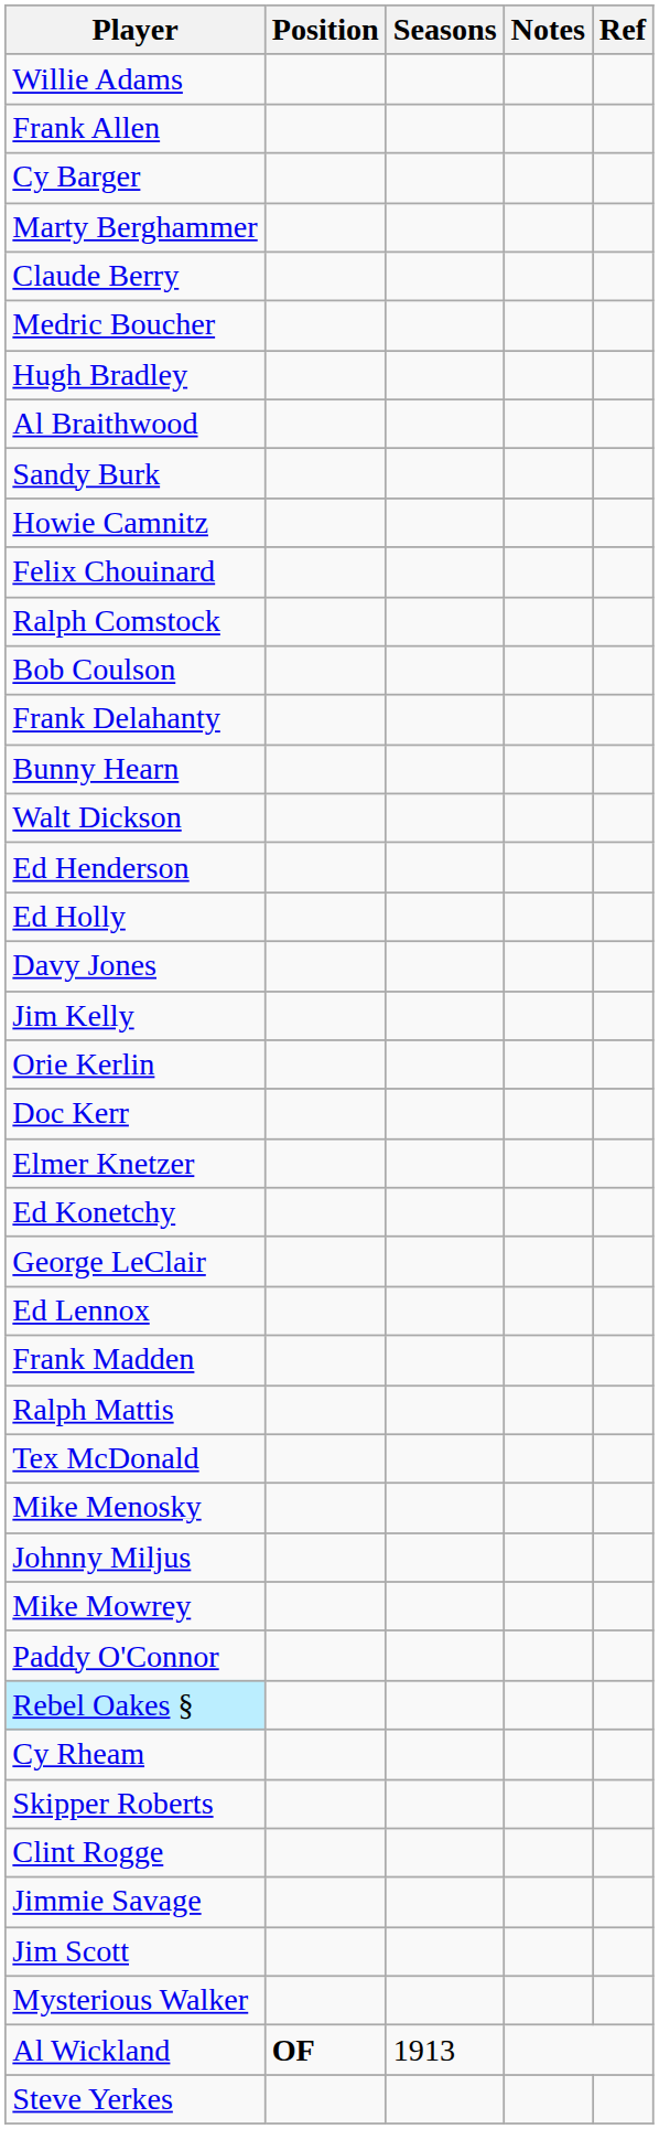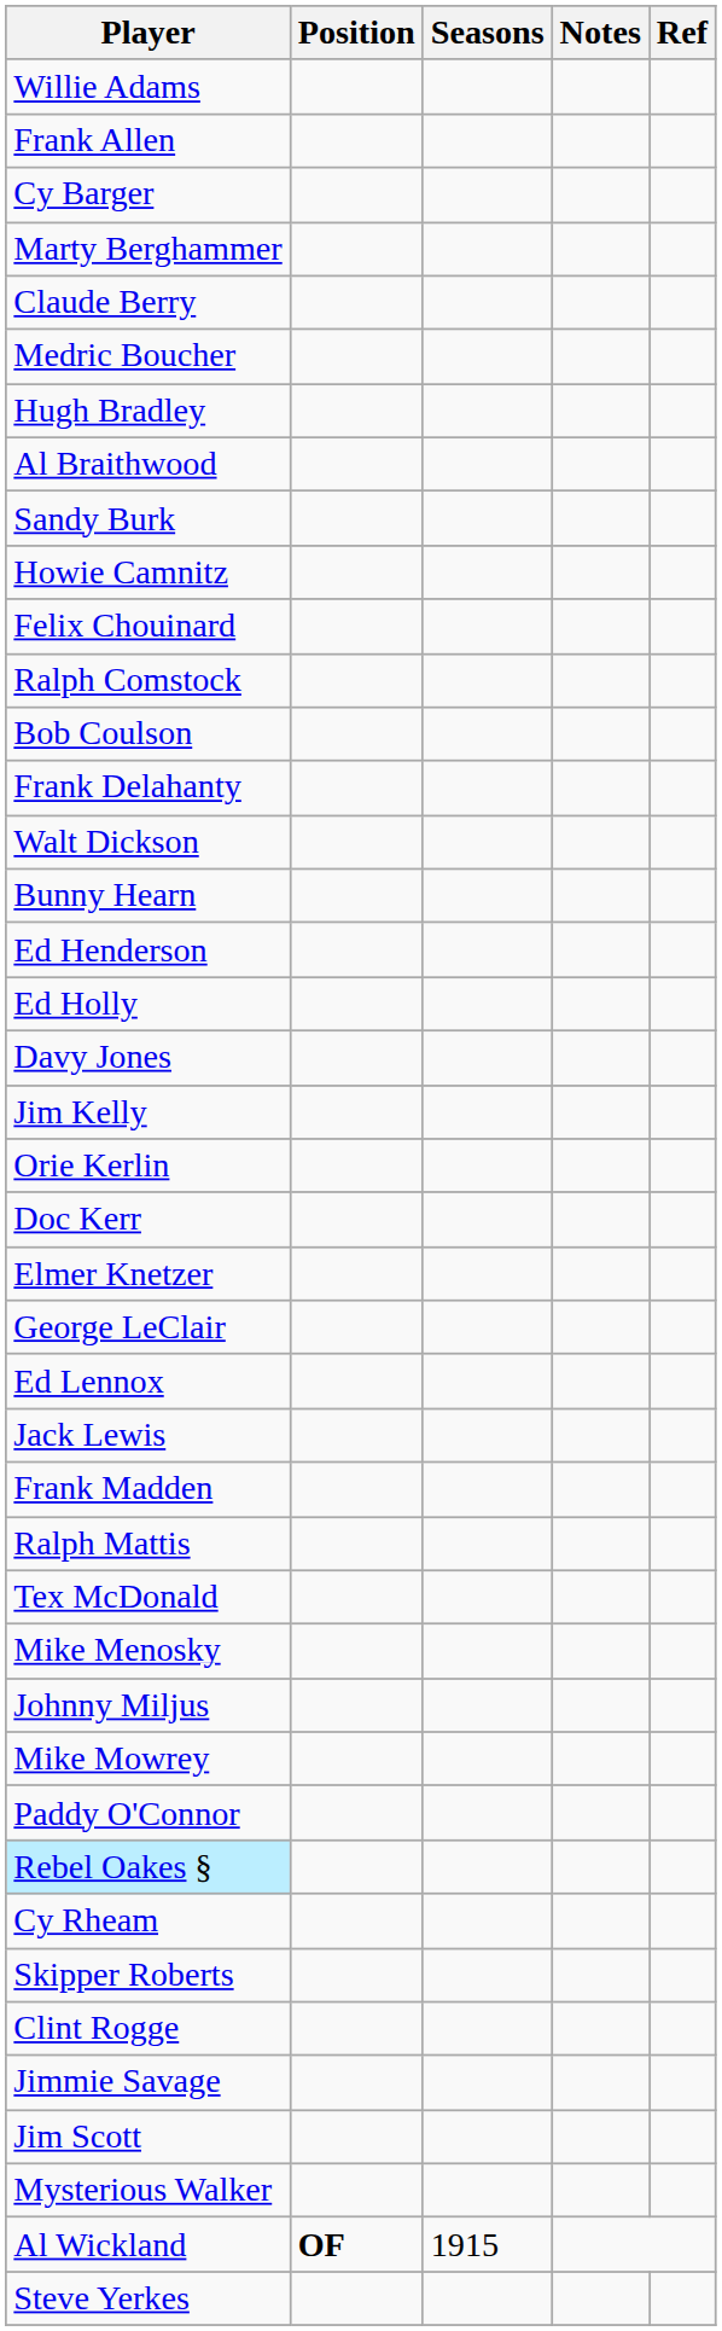 <table class="wikitable sortable" border="1">
 <tr>
 <th>Player</th>
 <th>Position</th>
 <th>Seasons</th>
 <th class="unsortable">Notes</th>
 <th class="unsortable">Ref</th>
 </tr>
 <tr>
 <td><a href='#'>Willie Adams</a></td>
 <td></td>
 <td></td>
 <td></td>
 <td></td>
 </tr>
 <tr>
 <td><a href='#'>Frank Allen</a></td>
 <td></td>
 <td></td>
 <td></td>
 <td></td>
 </tr>
 <tr>
 <td><a href='#'>Cy Barger</a></td>
 <td></td>
 <td></td>
 <td></td>
 <td></td>
 </tr>
 <tr>
 <td><a href='#'>Marty Berghammer</a></td>
 <td></td>
 <td></td>
 <td></td>
 <td></td>
 </tr>
 <tr>
 <td><a href='#'>Claude Berry</a></td>
 <td></td>
 <td></td>
 <td></td>
 <td></td>
 </tr>
 <tr>
 <td><a href='#'>Medric Boucher</a></td>
 <td></td>
 <td></td>
 <td></td>
 <td></td>
 </tr>
 <tr>
 <td><a href='#'>Hugh Bradley</a></td>
 <td></td>
 <td></td>
 <td></td>
 <td></td>
 </tr>
 <tr>
 <td><a href='#'>Al Braithwood</a></td>
 <td></td>
 <td></td>
 <td></td>
 <td></td>
 </tr>
 <tr>
 <td><a href='#'>Sandy Burk</a></td>
 <td></td>
 <td></td>
 <td></td>
 <td></td>
 </tr>
 <tr>
 <td><a href='#'>Howie Camnitz</a></td>
 <td></td>
 <td></td>
 <td></td>
 <td></td>
 </tr>
 <tr>
 <td><a href='#'>Felix Chouinard</a></td>
 <td></td>
 <td></td>
 <td></td>
 <td></td>
 </tr>
 <tr>
 <td><a href='#'>Ralph Comstock</a></td>
 <td></td>
 <td></td>
 <td></td>
 <td></td>
 </tr>
 <tr>
 <td><a href='#'>Bob Coulson</a></td>
 <td></td>
 <td></td>
 <td></td>
 <td></td>
 </tr>
 <tr>
 <td><a href='#'>Frank Delahanty</a></td>
 <td></td>
 <td></td>
 <td></td>
 <td></td>
 </tr>
 <tr>
-<td><a href='#'>Bunny Hearn</a></td>
+<td><a href='#'>Walt Dickson</a></td>
 <td></td>
 <td></td>
 <td></td>
 <td></td>
 </tr>
 <tr>
-<td><a href='#'>Walt Dickson</a></td>
+<td><a href='#'>Bunny Hearn</a></td>
 <td></td>
 <td></td>
 <td></td>
 <td></td>
 </tr>
 <tr>
 <td><a href='#'>Ed Henderson</a></td>
 <td></td>
 <td></td>
 <td></td>
 <td></td>
 </tr>
 <tr>
 <td><a href='#'>Ed Holly</a></td>
 <td></td>
 <td></td>
 <td></td>
 <td></td>
 </tr>
 <tr>
 <td><a href='#'>Davy Jones</a></td>
 <td></td>
 <td></td>
 <td></td>
 <td></td>
 </tr>
 <tr>
 <td><a href='#'>Jim Kelly</a></td>
 <td></td>
 <td></td>
 <td></td>
 <td></td>
 </tr>
 <tr>
 <td><a href='#'>Orie Kerlin</a></td>
 <td></td>
 <td></td>
 <td></td>
 <td></td>
 </tr>
 <tr>
 <td><a href='#'>Doc Kerr</a></td>
 <td></td>
 <td></td>
 <td></td>
 <td></td>
 </tr>
 <tr>
 <td><a href='#'>Elmer Knetzer</a></td>
 <td></td>
 <td></td>
 <td></td>
 <td></td>
 </tr>
 <tr>
-<td><a href='#'>Ed Konetchy</a></td>
-<td></td>
-<td></td>
-<td></td>
-<td></td>
-</tr>
-<tr>
 <td><a href='#'>George LeClair</a></td>
 <td></td>
 <td></td>
 <td></td>
 <td></td>
 </tr>
 <tr>
 <td><a href='#'>Ed Lennox</a></td>
+<td></td>
+<td></td>
+<td></td>
+<td></td>
+</tr>
+<tr>
+<td><a href='#'>Jack Lewis</a></td>
 <td></td>
 <td></td>
 <td></td>
 <td></td>
 </tr>
 <tr>
 <td><a href='#'>Frank Madden</a></td>
 <td></td>
 <td></td>
 <td></td>
 <td></td>
 </tr>
 <tr>
 <td><a href='#'>Ralph Mattis</a></td>
 <td></td>
 <td></td>
 <td></td>
 <td></td>
 </tr>
 <tr>
 <td><a href='#'>Tex McDonald</a></td>
 <td></td>
 <td></td>
 <td></td>
 <td></td>
 </tr>
 <tr>
 <td><a href='#'>Mike Menosky</a></td>
 <td></td>
 <td></td>
 <td></td>
 <td></td>
 </tr>
 <tr>
 <td><a href='#'>Johnny Miljus</a></td>
 <td></td>
 <td></td>
 <td></td>
 <td></td>
 </tr>
 <tr>
 <td><a href='#'>Mike Mowrey</a></td>
 <td></td>
 <td></td>
 <td></td>
 <td></td>
 </tr>
 <tr>
 <td><a href='#'>Paddy O'Connor</a></td>
 <td></td>
 <td></td>
 <td></td>
 <td></td>
 </tr>
 <tr>
 <td bgcolor="#bbeeff"><a href='#'>Rebel Oakes</a> §</td>
 <td></td>
 <td></td>
 <td></td>
 <td></td>
 </tr>
 <tr>
 <td><a href='#'>Cy Rheam</a></td>
 <td></td>
 <td></td>
 <td></td>
 <td></td>
 </tr>
 <tr>
 <td><a href='#'>Skipper Roberts</a></td>
 <td></td>
 <td></td>
 <td></td>
 <td></td>
 </tr>
 <tr>
 <td><a href='#'>Clint Rogge</a></td>
 <td></td>
 <td></td>
 <td></td>
 <td></td>
 </tr>
 <tr>
 <td><a href='#'>Jimmie Savage</a></td>
 <td></td>
 <td></td>
 <td></td>
 <td></td>
 </tr>
 <tr>
 <td><a href='#'>Jim Scott</a></td>
 <td></td>
 <td></td>
 <td></td>
 <td></td>
 </tr>
 <tr>
 <td><a href='#'>Mysterious Walker</a></td>
 <td></td>
 <td></td>
 <td></td>
 <td></td>
 </tr>
 <tr>
 <td><a href='#'>Al Wickland</a></td>
 <td><strong>OF</strong></td>
-<td>1913</td>
+<td>1915</td>
 </tr>
 <tr>
 <td><a href='#'>Steve Yerkes</a></td>
 <td></td>
 <td></td>
 <td></td>
 <td></td>
 </tr>
 </table>
